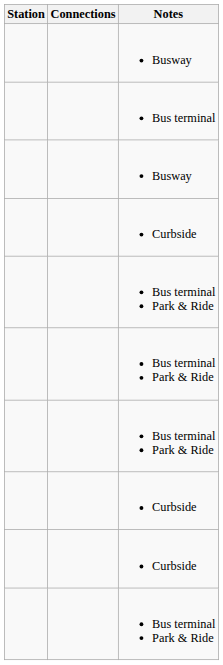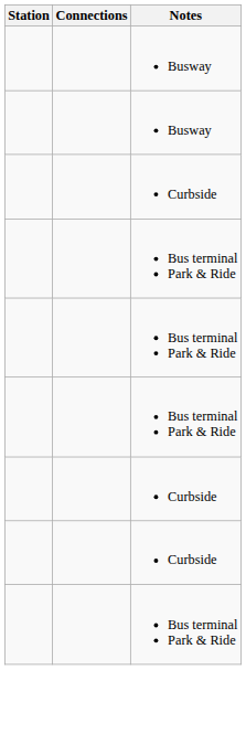 <table class="wikitable">
 <tr>
 <th>Station</th>
 <th>Connections</th>
 <th>Notes</th>
 </tr>
 <tr>
 <td></td>
 <td>  </td>
 <td><br><ul><li>Busway</li></ul></td>
-</tr>
-<tr>
-<td></td>
-<td>   </td>
-<td><br><ul><li>Bus terminal</li></ul></td>
 </tr>
 <tr>
 <td></td>
 <td>   </td>
 <td><br><ul><li>Busway</li></ul></td>
 </tr>
 <tr>
 <td></td>
 <td></td>
 <td><br><ul><li>Curbside</li></ul></td>
 </tr>
 <tr>
 <td></td>
 <td>   </td>
 <td><br><ul><li>Bus terminal</li><li>Park & Ride</li></ul></td>
 </tr>
 <tr>
 <td></td>
 <td> </td>
 <td><br><ul><li>Bus terminal</li><li>Park & Ride</li></ul></td>
 </tr>
 <tr>
 <td></td>
 <td></td>
 <td><br><ul><li>Bus terminal</li><li>Park & Ride</li></ul></td>
 </tr>
 <tr>
 <td></td>
 <td> </td>
 <td><br><ul><li>Curbside</li></ul></td>
 </tr>
 <tr>
 <td></td>
 <td>  </td>
 <td><br><ul><li>Curbside</li></ul></td>
 </tr>
 <tr>
 <td></td>
 <td> </td>
 <td><br><ul><li>Bus terminal</li><li>Park & Ride</li></ul></td>
 </tr>
 </table>
